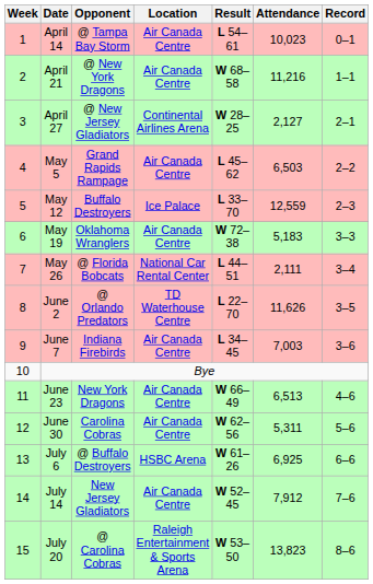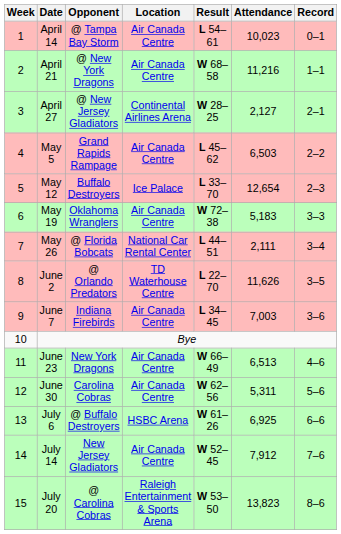 <table class="wikitable" width="70%">
 <tr align="center">
 <th>Week</th>
 <th>Date</th>
 <th>Opponent</th>
 <th>Location</th>
 <th>Result</th>
 <th>Attendance</th>
 <th>Record</th>
 </tr>
 <tr align="center"  bgcolor="ffbbbb">
 <td>1</td>
 <td>April 14</td>
 <td>@ <a href='#'>Tampa Bay Storm</a></td>
 <td><a href='#'>Air Canada Centre</a></td>
 <td><strong>L</strong> 54–61</td>
 <td>10,023</td>
 <td>0–1</td>
 </tr>
 <tr align="center"  bgcolor="bbffbb">
 <td>2</td>
 <td>April 21</td>
 <td>@ <a href='#'>New York Dragons</a></td>
 <td><a href='#'>Air Canada Centre</a></td>
 <td><strong>W</strong> 68–58</td>
 <td>11,216</td>
 <td>1–1</td>
 </tr>
 <tr align="center"  bgcolor="bbffbb">
 <td>3</td>
 <td>April 27</td>
 <td>@ <a href='#'>New Jersey Gladiators</a></td>
 <td><a href='#'>Continental Airlines Arena</a></td>
 <td><strong>W</strong> 28–25</td>
 <td>2,127</td>
 <td>2–1</td>
 </tr>
 <tr align="center"  bgcolor="ffbbbb">
 <td>4</td>
 <td>May 5</td>
 <td><a href='#'>Grand Rapids Rampage</a></td>
 <td><a href='#'>Air Canada Centre</a></td>
 <td><strong>L</strong> 45–62</td>
 <td>6,503</td>
 <td>2–2</td>
 </tr>
 <tr align="center"  bgcolor="ffbbbb">
 <td>5</td>
 <td>May 12</td>
 <td><a href='#'>Buffalo Destroyers</a></td>
 <td><a href='#'>Ice Palace</a></td>
 <td><strong>L</strong> 33–70</td>
-<td>12,559</td>
+<td>12,654</td>
 <td>2–3</td>
 </tr>
 <tr align="center"  bgcolor="bbffbb">
 <td>6</td>
 <td>May 19</td>
 <td><a href='#'>Oklahoma Wranglers</a></td>
 <td><a href='#'>Air Canada Centre</a></td>
 <td><strong>W</strong> 72–38</td>
 <td>5,183</td>
 <td>3–3</td>
 </tr>
 <tr align="center"  bgcolor="ffbbbb">
 <td>7</td>
 <td>May 26</td>
 <td>@ <a href='#'>Florida Bobcats</a></td>
 <td><a href='#'>National Car Rental Center</a></td>
 <td><strong>L</strong> 44–51</td>
 <td>2,111</td>
 <td>3–4</td>
 </tr>
 <tr align="center"  bgcolor="ffbbbb">
 <td>8</td>
 <td>June 2</td>
 <td>@ <a href='#'>Orlando Predators</a></td>
 <td><a href='#'>TD Waterhouse Centre</a></td>
 <td><strong>L</strong> 22–70</td>
 <td>11,626</td>
 <td>3–5</td>
 </tr>
 <tr align="center"  bgcolor="ffbbbb">
 <td>9</td>
 <td>June 7</td>
 <td><a href='#'>Indiana Firebirds</a></td>
 <td><a href='#'>Air Canada Centre</a></td>
 <td><strong>L</strong> 34–45</td>
 <td>7,003</td>
 <td>3–6</td>
 </tr>
 <tr align="center">
 <td>10</td>
 <td colSpan=56 align="center"><em>Bye</em></td>
 </tr>
 <tr align="center"  bgcolor="bbffbb">
 <td>11</td>
 <td>June 23</td>
 <td><a href='#'>New York Dragons</a></td>
 <td><a href='#'>Air Canada Centre</a></td>
 <td><strong>W</strong> 66–49</td>
 <td>6,513</td>
 <td>4–6</td>
 </tr>
 <tr align="center"  bgcolor="bbffbb">
 <td>12</td>
 <td>June 30</td>
 <td><a href='#'>Carolina Cobras</a></td>
 <td><a href='#'>Air Canada Centre</a></td>
 <td><strong>W</strong> 62–56</td>
 <td>5,311</td>
 <td>5–6</td>
 </tr>
 <tr align="center"  bgcolor="bbffbb">
 <td>13</td>
 <td>July 6</td>
 <td>@ <a href='#'>Buffalo Destroyers</a></td>
 <td><a href='#'>HSBC Arena</a></td>
 <td><strong>W</strong> 61–26</td>
 <td>6,925</td>
 <td>6–6</td>
 </tr>
 <tr align="center"  bgcolor="bbffbb">
 <td>14</td>
 <td>July 14</td>
 <td><a href='#'>New Jersey Gladiators</a></td>
 <td><a href='#'>Air Canada Centre</a></td>
 <td><strong>W</strong> 52–45</td>
 <td>7,912</td>
 <td>7–6</td>
 </tr>
 <tr align="center"  bgcolor="bbffbb">
 <td>15</td>
 <td>July 20</td>
 <td>@ <a href='#'>Carolina Cobras</a></td>
 <td><a href='#'>Raleigh Entertainment & Sports Arena</a></td>
 <td><strong>W</strong> 53–50</td>
 <td>13,823</td>
 <td>8–6</td>
 </tr>
 </table>
